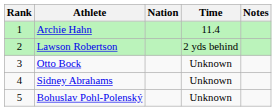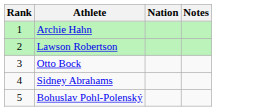 <table class="wikitable sortable" style="text-align:center">
 <tr>
 <th>Rank</th>
 <th>Athlete</th>
 <th>Nation</th>
-<th>Time</th>
 <th>Notes</th>
 </tr>
 <tr bgcolor=bbf3bb>
 <td>1</td>
 <td align=left><a href='#'>Archie Hahn</a></td>
 <td align=left></td>
-<td>11.4</td>
 <td></td>
 </tr>
 <tr bgcolor=bbf3bb>
 <td>2</td>
 <td align=left><a href='#'>Lawson Robertson</a></td>
 <td align=left></td>
-<td>2 yds behind</td>
 <td></td>
 </tr>
 <tr>
 <td>3</td>
 <td align=left><a href='#'>Otto Bock</a></td>
 <td align=left></td>
-<td>Unknown</td>
 <td></td>
 </tr>
 <tr>
 <td>4</td>
 <td align=left><a href='#'>Sidney Abrahams</a></td>
 <td align=left></td>
-<td>Unknown</td>
 <td></td>
 </tr>
 <tr>
 <td>5</td>
 <td align=left><a href='#'>Bohuslav Pohl-Polenský</a></td>
 <td align=left></td>
-<td>Unknown</td>
 <td></td>
 </tr>
 </table>
